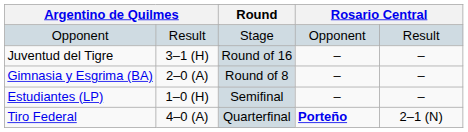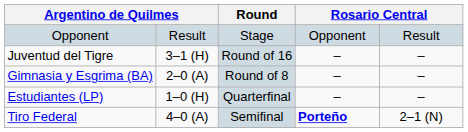 <table class="wikitable" style="text-align:center;">
 <tr>
 <th colspan=3 width=200px><a href='#'>Argentino de Quilmes</a></th>
 <th>Round</th>
 <th colspan=3 width=200px><a href='#'>Rosario Central</a></th>
 </tr>
 <tr bgcolor= #CFDBE2>
 <td>Opponent</td>
 <td colspan=2 width= 70px>Result</td>
 <td>Stage</td>
 <td>Opponent</td>
 <td colspan=2 width= 70px>Result</td>
 </tr>
 <tr>
 <td align=left>Juventud del Tigre</td>
 <td colspan=2>3–1 (H)</td>
 <td bgcolor= #CFDBE2>Round of 16</td>
 <td align=center>–</td>
 <td colspan=2>–</td>
 </tr>
 <tr>
 <td align=left><a href='#'>Gimnasia y Esgrima (BA)</a></td>
 <td colspan=2>2–0 (A)</td>
 <td bgcolor= #CFDBE2>Round of 8</td>
 <td align=center>–</td>
 <td colspan=2>–</td>
 </tr>
 <tr>
 <td align=left><a href='#'>Estudiantes (LP)</a></td>
 <td colspan=2>1–0 (H)</td>
-<td bgcolor= #CFDBE2>Semifinal</td>
+<td bgcolor= #CFDBE2>Quarterfinal</td>
 <td align=center>–</td>
 <td colspan=2>–</td>
 </tr>
 <tr>
 <td align=left><a href='#'>Tiro Federal</a></td>
 <td colspan=2>4–0 (A) </td>
-<td bgcolor= #CFDBE2>Quarterfinal</td>
+<td bgcolor= #CFDBE2>Semifinal</td>
 <td align=left><strong><a href='#'>Porteño</a></strong></td>
 <td colspan=2>2–1 (N) </td>
 </tr>
 </table>
